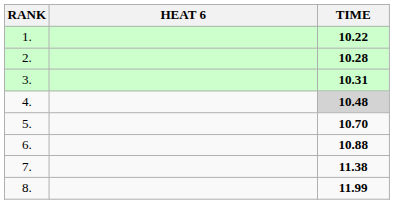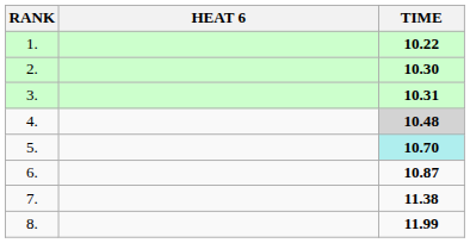 <table class="wikitable" style="border-collapse: collapse; font-size: 90%;">
 <tr>
 <th>RANK</th>
 <th style="width: 20em">HEAT 6</th>
 <th style="width: 5em">TIME</th>
 </tr>
 <tr style="background:#ccffcc;">
 <td align="center">1.</td>
 <td></td>
 <td align="center"><strong>10.22</strong></td>
 </tr>
 <tr style="background:#ccffcc;">
 <td align="center">2.</td>
 <td></td>
-<td align="center"><strong>10.28</strong></td>
+<td align="center"><strong>10.30</strong></td>
 </tr>
 <tr style="background:#ccffcc;">
 <td align="center">3.</td>
 <td></td>
 <td align="center"><strong>10.31</strong></td>
 </tr>
 <tr>
 <td align="center">4.</td>
 <td></td>
 <td align="center" style="background: lightgrey;"><strong>10.48</strong></td>
 </tr>
 <tr>
 <td align="center">5.</td>
 <td></td>
-<td align="center"><strong>10.70</strong></td>
+<td align="center" style="background: paleturquoise;"><strong>10.70</strong></td>
 </tr>
 <tr>
 <td align="center">6.</td>
 <td></td>
-<td align="center"><strong>10.88</strong></td>
+<td align="center"><strong>10.87</strong></td>
 </tr>
 <tr>
 <td align="center">7.</td>
 <td></td>
 <td align="center"><strong>11.38</strong></td>
 </tr>
 <tr>
 <td align="center">8.</td>
 <td></td>
 <td align="center"><strong>11.99</strong></td>
 </tr>
 </table>
